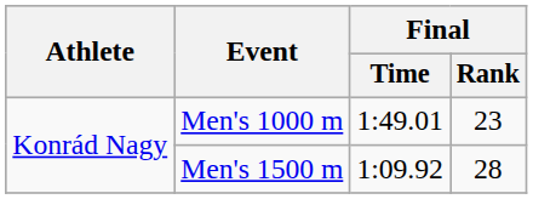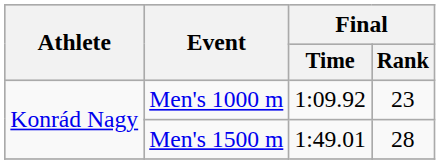 <table class="wikitable" style="font-size:90%">
 <tr>
 <th rowspan=2>Athlete</th>
 <th rowspan=2>Event</th>
 <th colspan=2>Final</th>
 </tr>
 <tr style="font-size:95%">
 <th>Time</th>
 <th>Rank</th>
 </tr>
 <tr align=center>
 <td align=left rowspan=2><a href='#'>Konrád Nagy</a></td>
 <td align=left><a href='#'>Men's 1000 m</a></td>
-<td>1:49.01</td>
+<td>1:09.92</td>
 <td>23</td>
 </tr>
 <tr align=center>
 <td align=left><a href='#'>Men's 1500 m</a></td>
-<td>1:09.92</td>
+<td>1:49.01</td>
 <td>28</td>
 </tr>
 </table>
